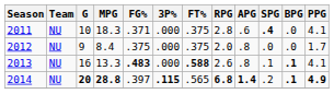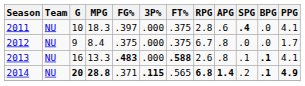 <table class="wikitable sortable">
 <tr>
 <th>Season</th>
 <th>Team</th>
 <th>G</th>
 <th>MPG</th>
 <th>FG%</th>
 <th>3P%</th>
 <th>FT%</th>
 <th>RPG</th>
 <th>APG</th>
 <th>SPG</th>
 <th>BPG</th>
 <th>PPG</th>
 </tr>
 <tr>
 <td align=left><a href='#'>2011</a></td>
 <td align=left><a href='#'>NU</a></td>
 <td>10</td>
 <td>18.3</td>
-<td>.371</td>
+<td>.397</td>
 <td>.000</td>
 <td>.375</td>
 <td>2.8</td>
 <td>.6</td>
 <td><strong>.4</strong></td>
 <td>.0</td>
 <td>4.1</td>
 </tr>
 <tr>
 <td align=left><a href='#'>2012</a></td>
 <td align=left><a href='#'>NU</a></td>
 <td>9</td>
 <td>8.4</td>
 <td>.375</td>
 <td>.000</td>
 <td>.375</td>
-<td>2.0</td>
+<td>6.7</td>
 <td>.8</td>
 <td>.0</td>
 <td>.0</td>
 <td>1.7</td>
 </tr>
 <tr>
 <td align=left><a href='#'>2013</a></td>
 <td align=left><a href='#'>NU</a></td>
 <td>16</td>
 <td>13.3</td>
 <td><strong>.483</strong></td>
 <td>.000</td>
 <td><strong>.588</strong></td>
 <td>2.6</td>
 <td>.8</td>
 <td>.1</td>
 <td><strong>.1</strong></td>
 <td>4.1</td>
 </tr>
 <tr>
 <td style="text-align:left;"><a href='#'>2014</a></td>
 <td style="text-align:left;"><a href='#'>NU</a></td>
 <td><strong>20</strong></td>
 <td><strong>28.8</strong></td>
-<td>.397</td>
+<td>.371</td>
 <td><strong>.115</strong></td>
 <td>.565</td>
 <td><strong>6.8</strong></td>
 <td><strong>1.4</strong></td>
 <td>.2</td>
 <td><strong>.1</strong></td>
 <td><strong>4.9</strong></td>
 </tr>
 <tr>
 </tr>
 </table>
